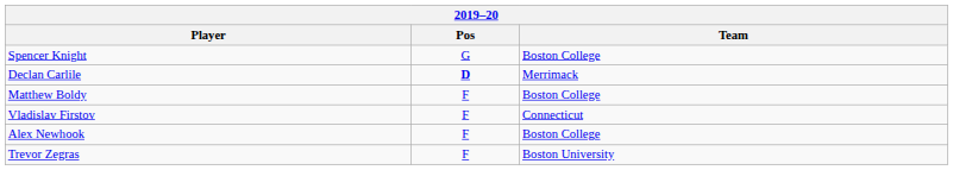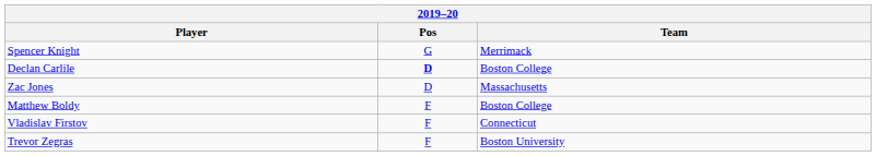 <table class="wikitable" width=95%>
 <tr>
 <th colspan=3><a href='#'>2019–20</a></th>
 </tr>
 <tr>
 <th>Player</th>
 <th>Pos</th>
 <th>Team</th>
 </tr>
 <tr>
 <td><a href='#'>Spencer Knight</a></td>
 <td align=center><a href='#'>G</a></td>
-<td><a href='#'>Boston College</a></td>
+<td><a href='#'>Merrimack</a></td>
 </tr>
 <tr>
 <td><a href='#'>Declan Carlile</a></td>
 <td align=center><strong><a href='#'>D</a></strong></td>
-<td><a href='#'>Merrimack</a></td>
+<td><a href='#'>Boston College</a></td>
+</tr>
+<tr>
+<td><a href='#'>Zac Jones</a></td>
+<td align=center><a href='#'>D</a></td>
+<td><a href='#'>Massachusetts</a></td>
 </tr>
 <tr>
 <td><a href='#'>Matthew Boldy</a></td>
 <td align=center><a href='#'>F</a></td>
 <td><a href='#'>Boston College</a></td>
 </tr>
 <tr>
 <td><a href='#'>Vladislav Firstov</a></td>
 <td align=center><a href='#'>F</a></td>
 <td><a href='#'>Connecticut</a></td>
 </tr>
 <tr>
-<td><a href='#'>Alex Newhook</a></td>
-<td align=center><a href='#'>F</a></td>
-<td><a href='#'>Boston College</a></td>
-</tr>
-<tr>
 <td><a href='#'>Trevor Zegras</a></td>
 <td align=center><a href='#'>F</a></td>
 <td><a href='#'>Boston University</a></td>
 </tr>
 </table>
